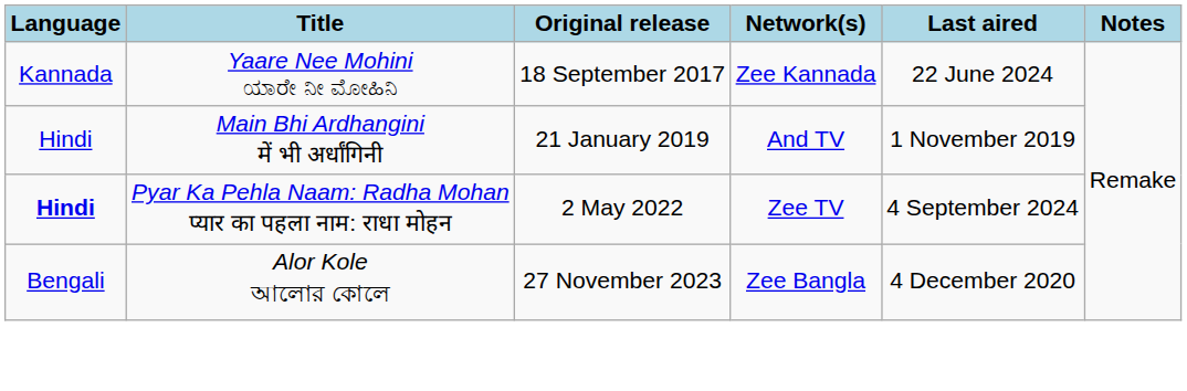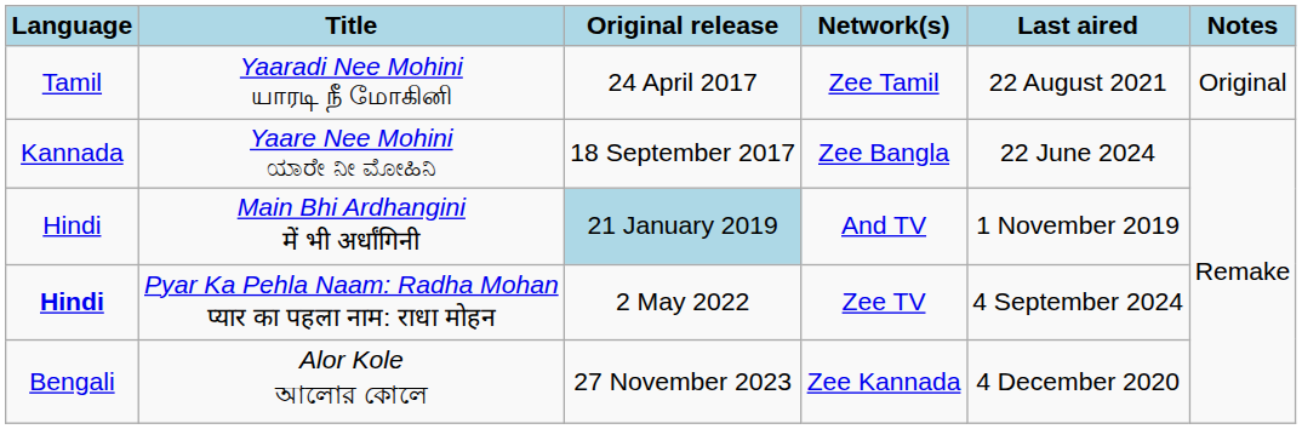 <table class="wikitable" style="text-align:center;">
 <tr>
 <th style="background:LightBlue;">Language</th>
 <th style="background:LightBlue;">Title</th>
 <th style="background:LightBlue;">Original release</th>
 <th style="background:LightBlue;">Network(s)</th>
 <th style="background:LightBlue;">Last aired</th>
 <th style="background:LightBlue;">Notes</th>
 </tr>
 <tr>
+<td><a href='#'>Tamil</a></td>
+<td><em><a href='#'>Yaaradi Nee Mohini</a></em> <br> யாரடி நீ மோகினி</td>
+<td>24 April 2017</td>
+<td><a href='#'>Zee Tamil</a></td>
+<td>22 August 2021</td>
+<td>Original</td>
+</tr>
+<tr>
 <td><a href='#'>Kannada</a></td>
 <td><em><a href='#'>Yaare Nee Mohini</a></em> <br> ಯಾರೇ ನೀ ಮೋಹಿನಿ</td>
 <td>18 September 2017</td>
-<td><a href='#'>Zee Kannada</a></td>
+<td><a href='#'>Zee Bangla</a></td>
 <td>22 June 2024</td>
 <td rowspan="4">Remake</td>
 </tr>
 <tr>
 <td><a href='#'>Hindi</a></td>
 <td><em><a href='#'>Main Bhi Ardhangini</a></em> <br> में भी अर्धांगिनी</td>
-<td>21 January 2019</td>
+<td style="background: lightblue;">21 January 2019</td>
 <td><a href='#'>And TV</a></td>
 <td>1 November 2019</td>
 </tr>
 <tr>
 <td><strong><a href='#'>Hindi</a></strong></td>
 <td><em><a href='#'>Pyar Ka Pehla Naam: Radha Mohan</a></em> <br> प्यार का पहला नाम: राधा मोहन</td>
 <td>2 May 2022</td>
 <td><a href='#'>Zee TV</a></td>
 <td>4 September 2024</td>
 </tr>
 <tr>
 <td><a href='#'>Bengali</a></td>
 <td><em>Alor Kole</em> <br> আলোর কোলে</td>
 <td>27 November 2023</td>
-<td><a href='#'>Zee Bangla</a></td>
+<td><a href='#'>Zee Kannada</a></td>
 <td>4 December 2020</td>
 </tr>
 </table>
